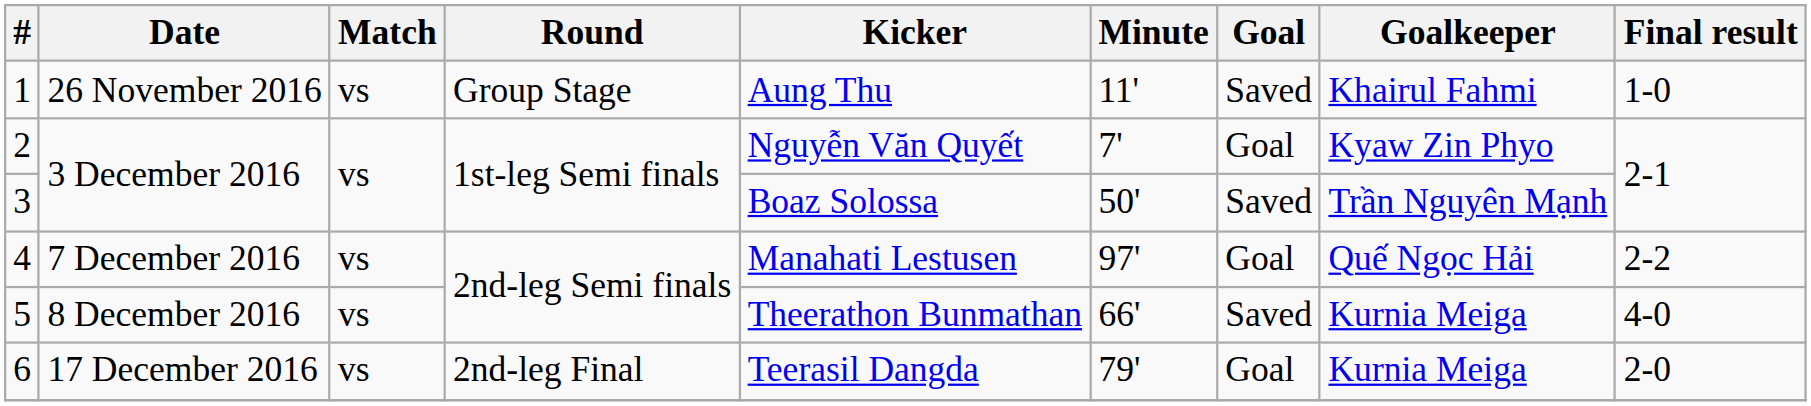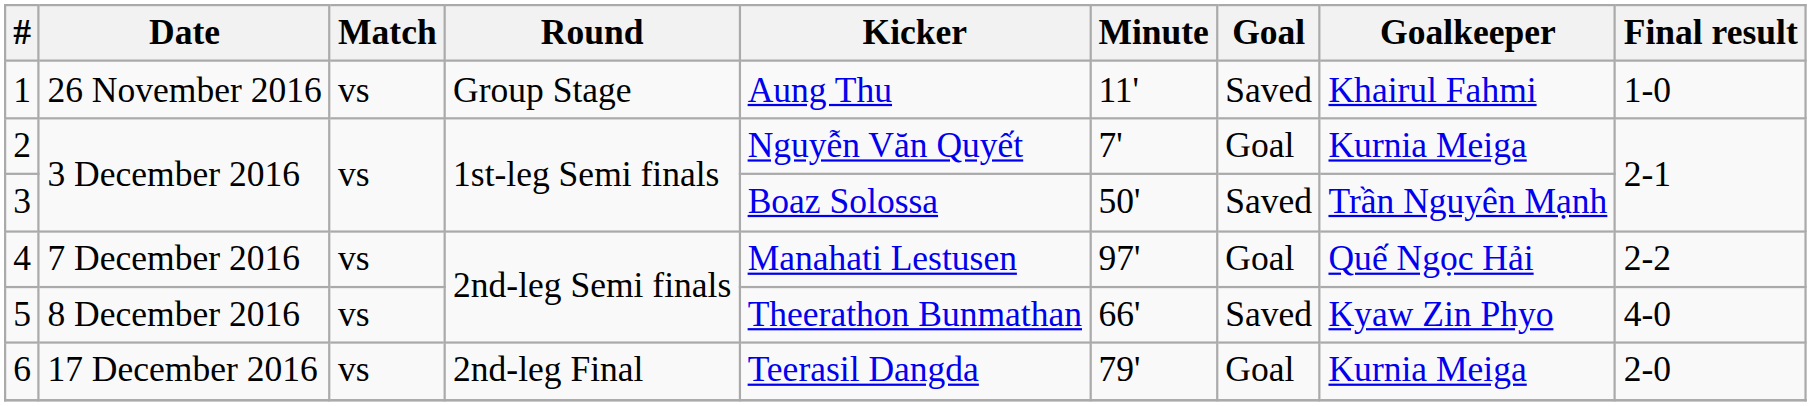 <table class="wikitable" style="text-align:left;">
 <tr>
 <th>#</th>
 <th>Date</th>
 <th>Match</th>
 <th>Round</th>
 <th>Kicker</th>
 <th>Minute</th>
 <th>Goal</th>
 <th>Goalkeeper</th>
 <th>Final result</th>
 </tr>
 <tr>
 <td>1</td>
 <td>26 November 2016</td>
 <td> vs </td>
 <td>Group Stage</td>
 <td> <a href='#'>Aung Thu</a></td>
 <td>11'</td>
 <td> Saved</td>
 <td> <a href='#'>Khairul Fahmi</a></td>
 <td> 1-0 </td>
 </tr>
 <tr>
 <td>2</td>
 <td rowspan="2">3 December 2016</td>
 <td rowspan="2"> vs </td>
 <td rowspan="2">1st-leg Semi finals</td>
 <td> <a href='#'>Nguyễn Văn Quyết</a></td>
 <td>7'</td>
 <td> Goal</td>
-<td> <a href='#'>Kyaw Zin Phyo</a></td>
+<td> <a href='#'>Kurnia Meiga</a></td>
 <td rowspan="2"> 2-1 </td>
 </tr>
 <tr>
 <td>3</td>
 <td> <a href='#'>Boaz Solossa</a></td>
 <td>50'</td>
 <td> Saved</td>
 <td> <a href='#'>Trần Nguyên Mạnh</a></td>
 </tr>
 <tr>
 <td>4</td>
 <td>7 December 2016</td>
 <td> vs </td>
 <td rowspan="2">2nd-leg Semi finals</td>
 <td> <a href='#'>Manahati Lestusen</a></td>
 <td>97'</td>
 <td> Goal</td>
 <td> <a href='#'>Quế Ngọc Hải</a></td>
 <td> 2-2 </td>
 </tr>
 <tr>
 <td>5</td>
 <td>8 December 2016</td>
 <td> vs </td>
 <td> <a href='#'>Theerathon Bunmathan</a></td>
 <td>66'</td>
 <td> Saved</td>
-<td> <a href='#'>Kurnia Meiga</a></td>
+<td> <a href='#'>Kyaw Zin Phyo</a></td>
 <td> 4-0 </td>
 </tr>
 <tr>
 <td>6</td>
 <td>17 December 2016</td>
 <td> vs </td>
 <td>2nd-leg Final</td>
 <td> <a href='#'>Teerasil Dangda</a></td>
 <td>79'</td>
 <td> Goal</td>
 <td> <a href='#'>Kurnia Meiga</a></td>
 <td> 2-0 </td>
 </tr>
 <tr>
 </tr>
 </table>
